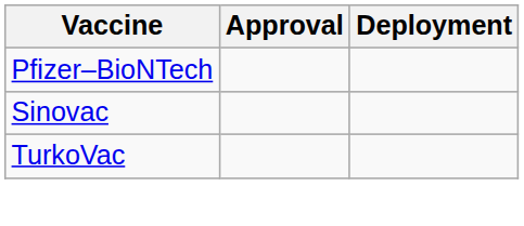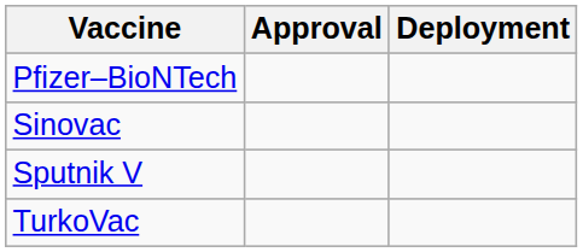 <table class="wikitable">
 <tr>
 <th>Vaccine</th>
 <th>Approval</th>
 <th>Deployment</th>
 </tr>
 <tr>
 <td><a href='#'>Pfizer–BioNTech</a></td>
 <td></td>
 <td></td>
 </tr>
 <tr>
 <td><a href='#'>Sinovac</a></td>
 <td></td>
 <td></td>
 </tr>
 <tr>
+<td><a href='#'>Sputnik V</a></td>
+<td></td>
+<td></td>
+</tr>
+<tr>
 <td><a href='#'>TurkoVac</a></td>
 <td></td>
 <td></td>
 </tr>
 </table>
